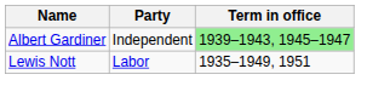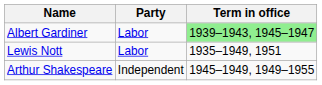 <table class="wikitable sortable">
 <tr>
 <th><strong>Name</strong></th>
 <th><strong>Party</strong></th>
 <th><strong>Term in office</strong></th>
 </tr>
 <tr>
 <td><a href='#'>Albert Gardiner</a></td>
-<td>Independent</td>
+<td><a href='#'>Labor</a></td>
 <td style="background: lightgreen;">1939–1943, 1945–1947</td>
 </tr>
 <tr>
 <td><a href='#'>Lewis Nott</a></td>
 <td><a href='#'>Labor</a></td>
 <td>1935–1949, 1951</td>
 </tr>
+<tr>
+<td><a href='#'>Arthur Shakespeare</a></td>
+<td>Independent</td>
+<td>1945–1949, 1949–1955</td>
+</tr>
 </table>
